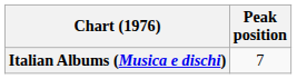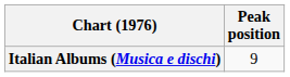 <table class="wikitable plainrowheaders" style="text-align:center">
 <tr>
 <th scope="col">Chart (1976)</th>
 <th scope="col">Peak<br>position</th>
 </tr>
 <tr>
 <th scope="row">Italian Albums (<em><a href='#'>Musica e dischi</a></em>)</th>
-<td>7</td>
+<td>9</td>
 </tr>
 </table>
